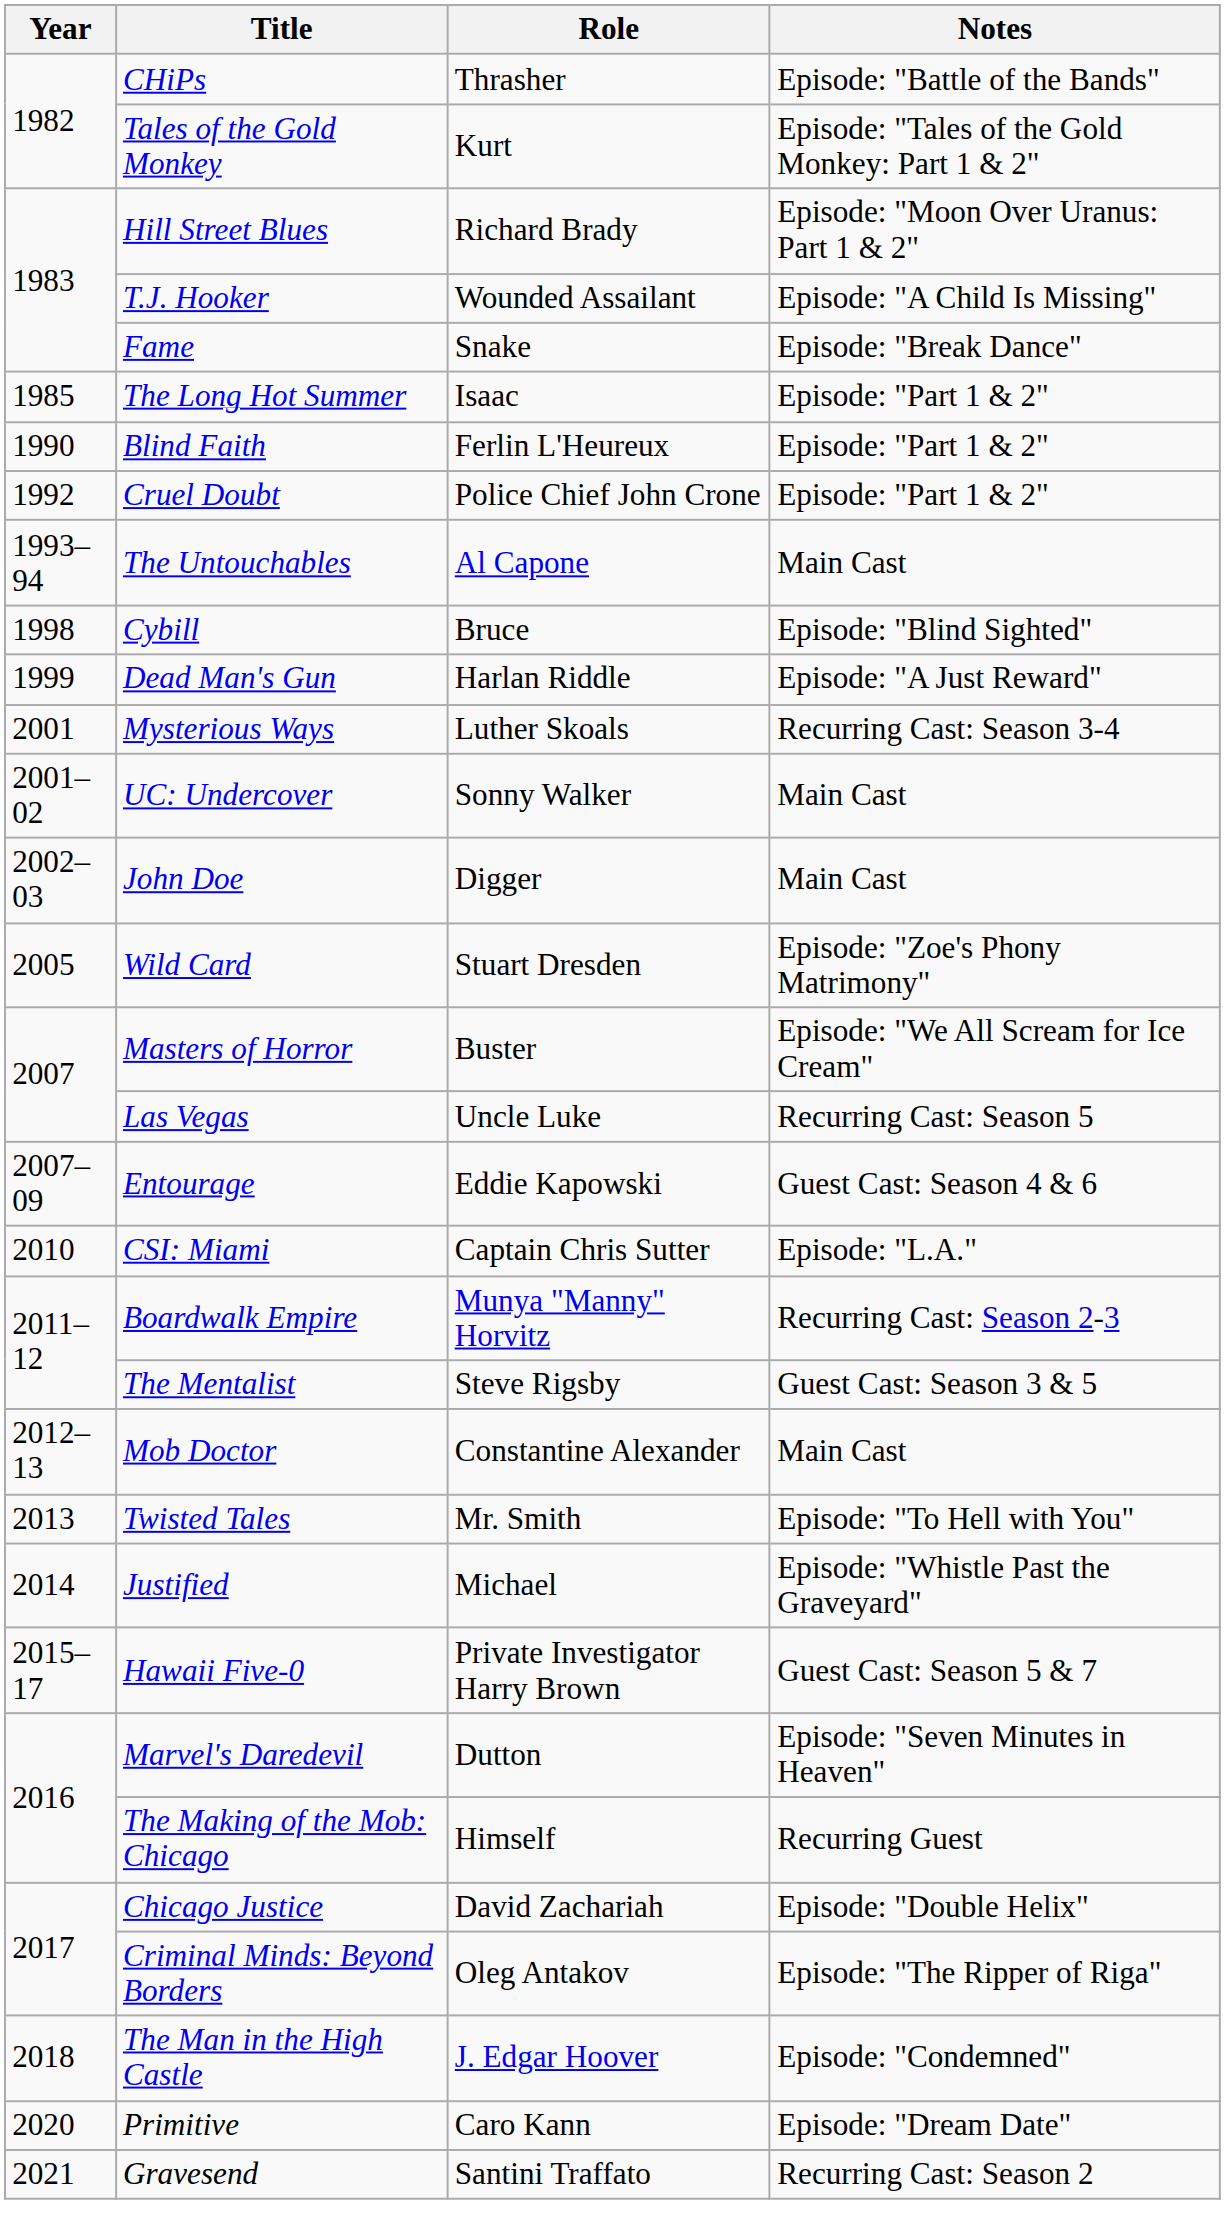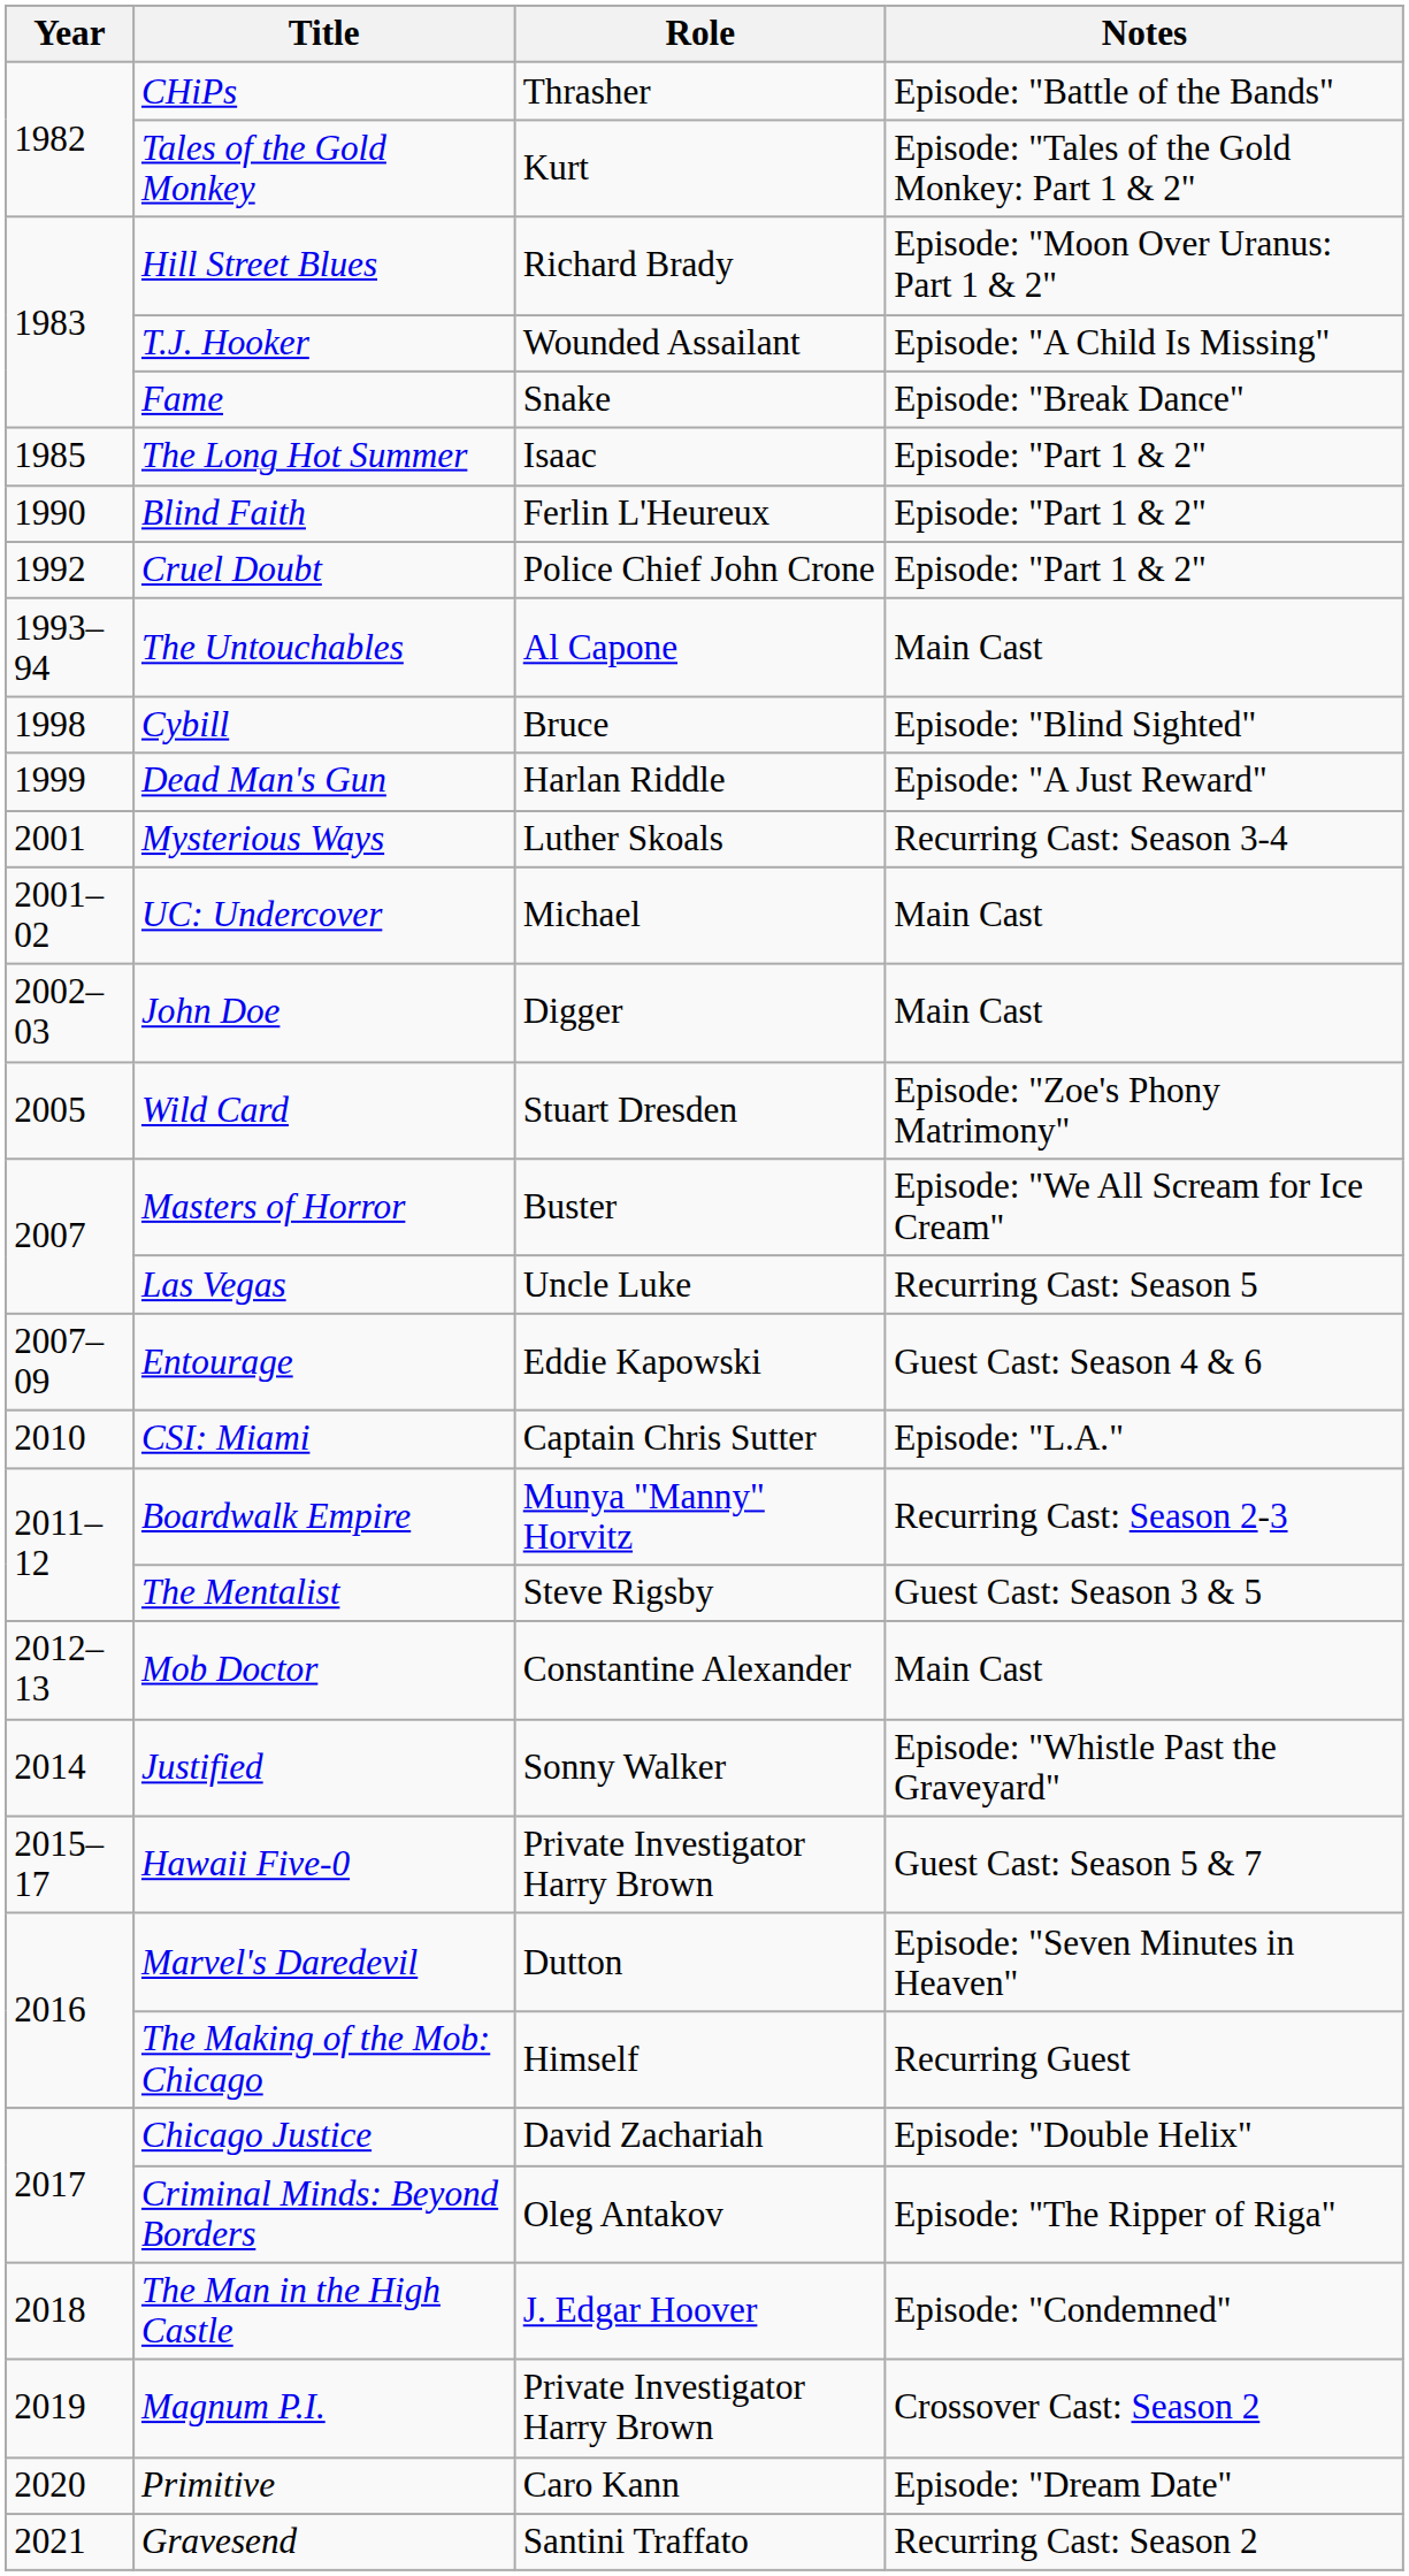 <table class="wikitable plainrowheaders sortable" style="margin-right: 0;">
 <tr>
 <th>Year</th>
 <th>Title</th>
 <th>Role</th>
 <th>Notes</th>
 </tr>
 <tr>
 <td rowspan=2>1982</td>
 <td><em><a href='#'>CHiPs</a></em></td>
 <td>Thrasher</td>
 <td>Episode: "Battle of the Bands"</td>
 </tr>
 <tr>
 <td><em><a href='#'>Tales of the Gold Monkey</a></em></td>
 <td>Kurt</td>
 <td>Episode: "Tales of the Gold Monkey: Part 1 & 2"</td>
 </tr>
 <tr>
 <td rowspan=3>1983</td>
 <td><em><a href='#'>Hill Street Blues</a></em></td>
 <td>Richard Brady</td>
 <td>Episode: "Moon Over Uranus: Part 1 & 2"</td>
 </tr>
 <tr>
 <td><em><a href='#'>T.J. Hooker</a></em></td>
 <td>Wounded Assailant</td>
 <td>Episode: "A Child Is Missing"</td>
 </tr>
 <tr>
 <td><em><a href='#'>Fame</a></em></td>
 <td>Snake</td>
 <td>Episode: "Break Dance"</td>
 </tr>
 <tr>
 <td>1985</td>
 <td><em><a href='#'>The Long Hot Summer</a></em></td>
 <td>Isaac</td>
 <td>Episode: "Part 1 & 2"</td>
 </tr>
 <tr>
 <td>1990</td>
 <td><em><a href='#'>Blind Faith</a></em></td>
 <td>Ferlin L'Heureux</td>
 <td>Episode: "Part 1 & 2"</td>
 </tr>
 <tr>
 <td>1992</td>
 <td><em><a href='#'>Cruel Doubt</a></em></td>
 <td>Police Chief John Crone</td>
 <td>Episode: "Part 1 & 2"</td>
 </tr>
 <tr>
 <td>1993–94</td>
 <td><em><a href='#'>The Untouchables</a></em></td>
 <td><a href='#'>Al Capone</a></td>
 <td>Main Cast</td>
 </tr>
 <tr>
 <td>1998</td>
 <td><em><a href='#'>Cybill</a></em></td>
 <td>Bruce</td>
 <td>Episode: "Blind Sighted"</td>
 </tr>
 <tr>
 <td>1999</td>
 <td><em><a href='#'>Dead Man's Gun</a></em></td>
 <td>Harlan Riddle</td>
 <td>Episode: "A Just Reward"</td>
 </tr>
 <tr>
 <td>2001</td>
 <td><em><a href='#'>Mysterious Ways</a></em></td>
 <td>Luther Skoals</td>
 <td>Recurring Cast: Season 3-4</td>
 </tr>
 <tr>
 <td>2001–02</td>
 <td><em><a href='#'>UC: Undercover</a></em></td>
-<td>Sonny Walker</td>
+<td>Michael</td>
 <td>Main Cast</td>
 </tr>
 <tr>
 <td>2002–03</td>
 <td><em><a href='#'>John Doe</a></em></td>
 <td>Digger</td>
 <td>Main Cast</td>
 </tr>
 <tr>
 <td>2005</td>
 <td><em><a href='#'>Wild Card</a></em></td>
 <td>Stuart Dresden</td>
 <td>Episode: "Zoe's Phony Matrimony"</td>
 </tr>
 <tr>
 <td rowspan=2>2007</td>
 <td><em><a href='#'>Masters of Horror</a></em></td>
 <td>Buster</td>
 <td>Episode: "We All Scream for Ice Cream"</td>
 </tr>
 <tr>
 <td><em><a href='#'>Las Vegas</a></em></td>
 <td>Uncle Luke</td>
 <td>Recurring Cast: Season 5</td>
 </tr>
 <tr>
 <td>2007–09</td>
 <td><em><a href='#'>Entourage</a></em></td>
 <td>Eddie Kapowski</td>
 <td>Guest Cast: Season 4 & 6</td>
 </tr>
 <tr>
 <td>2010</td>
 <td><em><a href='#'>CSI: Miami</a></em></td>
 <td>Captain Chris Sutter</td>
 <td>Episode: "L.A."</td>
 </tr>
 <tr>
 <td rowspan=2>2011–12</td>
 <td><em><a href='#'>Boardwalk Empire</a></em></td>
 <td><a href='#'>Munya "Manny" Horvitz</a></td>
 <td>Recurring Cast: <a href='#'>Season 2</a>-<a href='#'>3</a></td>
 </tr>
 <tr>
 <td><em><a href='#'>The Mentalist</a></em></td>
 <td>Steve Rigsby</td>
 <td>Guest Cast: Season 3 & 5</td>
 </tr>
 <tr>
 <td>2012–13</td>
 <td><em><a href='#'>Mob Doctor</a></em></td>
 <td>Constantine Alexander</td>
 <td>Main Cast</td>
 </tr>
 <tr>
-<td>2013</td>
-<td><em><a href='#'>Twisted Tales</a></em></td>
-<td>Mr. Smith</td>
-<td>Episode: "To Hell with You"</td>
-</tr>
-<tr>
 <td>2014</td>
 <td><em><a href='#'>Justified</a></em></td>
-<td>Michael</td>
+<td>Sonny Walker</td>
 <td>Episode: "Whistle Past the Graveyard"</td>
 </tr>
 <tr>
 <td>2015–17</td>
 <td><em><a href='#'>Hawaii Five-0</a></em></td>
 <td>Private Investigator Harry Brown</td>
 <td>Guest Cast: Season 5 & 7</td>
 </tr>
 <tr>
 <td rowspan=2>2016</td>
 <td><em><a href='#'>Marvel's Daredevil</a></em></td>
 <td>Dutton</td>
 <td>Episode: "Seven Minutes in Heaven"</td>
 </tr>
 <tr>
 <td><em><a href='#'>The Making of the Mob: Chicago</a></em></td>
 <td>Himself</td>
 <td>Recurring Guest</td>
 </tr>
 <tr>
 <td rowspan=2>2017</td>
 <td><em><a href='#'>Chicago Justice</a></em></td>
 <td>David Zachariah</td>
 <td>Episode: "Double Helix"</td>
 </tr>
 <tr>
 <td><em><a href='#'>Criminal Minds: Beyond Borders</a></em></td>
 <td>Oleg Antakov</td>
 <td>Episode: "The Ripper of Riga"</td>
 </tr>
 <tr>
 <td>2018</td>
 <td><em><a href='#'>The Man in the High Castle</a></em></td>
 <td><a href='#'>J. Edgar Hoover</a></td>
 <td>Episode: "Condemned"</td>
 </tr>
 <tr>
+<td>2019</td>
+<td><em><a href='#'>Magnum P.I.</a></em></td>
+<td>Private Investigator Harry Brown</td>
+<td>Crossover Cast: <a href='#'>Season 2</a></td>
+</tr>
+<tr>
 <td>2020</td>
 <td><em>Primitive</em></td>
 <td>Caro Kann</td>
 <td>Episode: "Dream Date"</td>
 </tr>
 <tr>
 <td>2021</td>
 <td><em>Gravesend</em></td>
 <td>Santini Traffato</td>
 <td>Recurring Cast: Season 2</td>
 </tr>
 </table>
